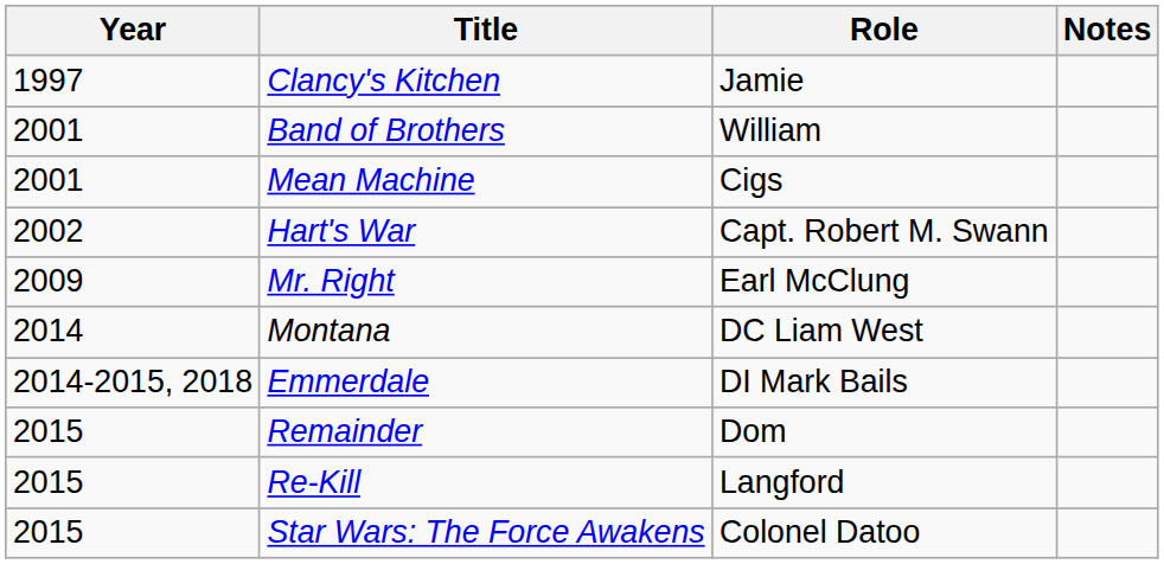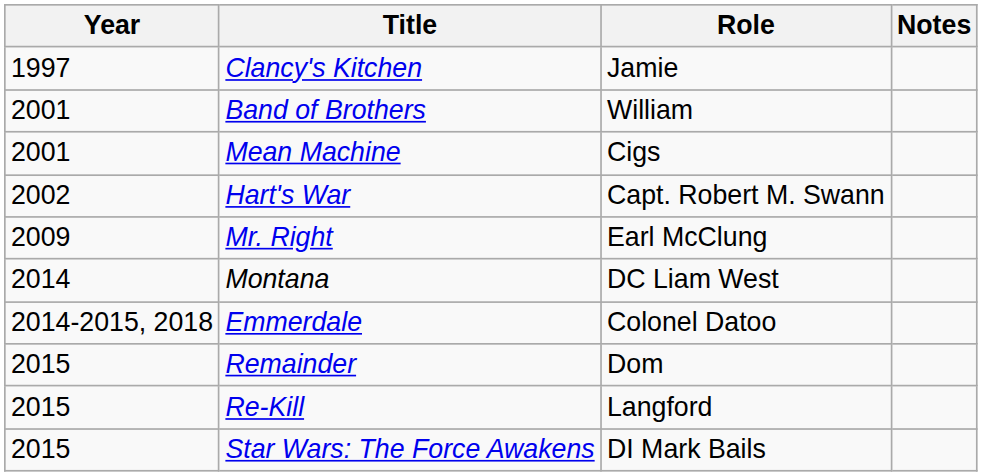 <table class="wikitable">
 <tr>
 <th>Year</th>
 <th>Title</th>
 <th>Role</th>
 <th>Notes</th>
 </tr>
 <tr>
 <td>1997</td>
 <td><em><a href='#'>Clancy's Kitchen</a></em></td>
 <td>Jamie</td>
 <td></td>
 </tr>
 <tr>
 <td>2001</td>
 <td><em><a href='#'>Band of Brothers</a></em></td>
 <td>William</td>
 <td></td>
 </tr>
 <tr>
 <td>2001</td>
 <td><em><a href='#'>Mean Machine</a></em></td>
 <td>Cigs</td>
 <td></td>
 </tr>
 <tr>
 <td>2002</td>
 <td><em><a href='#'>Hart's War</a></em></td>
 <td>Capt. Robert M. Swann</td>
 <td></td>
 </tr>
 <tr>
 <td>2009</td>
 <td><em><a href='#'>Mr. Right</a></em></td>
 <td>Earl McClung</td>
 <td></td>
 </tr>
 <tr>
 <td>2014</td>
 <td><em>Montana</em></td>
 <td>DC Liam West</td>
 <td></td>
 </tr>
 <tr>
 <td>2014-2015, 2018</td>
 <td><em><a href='#'>Emmerdale</a></em></td>
-<td>DI Mark Bails</td>
+<td>Colonel Datoo</td>
 <td></td>
 </tr>
 <tr>
 <td>2015</td>
 <td><em><a href='#'>Remainder</a></em></td>
 <td>Dom</td>
 <td></td>
 </tr>
 <tr>
 <td>2015</td>
 <td><em><a href='#'>Re-Kill</a></em></td>
 <td>Langford</td>
 <td></td>
 </tr>
 <tr>
 <td>2015</td>
 <td><em><a href='#'>Star Wars: The Force Awakens</a></em></td>
-<td>Colonel Datoo</td>
+<td>DI Mark Bails</td>
 <td></td>
 </tr>
 </table>
